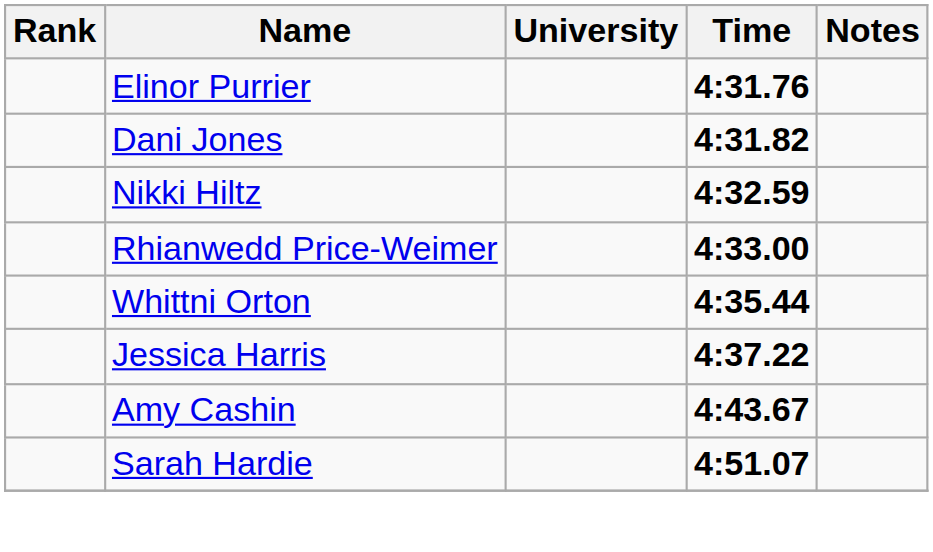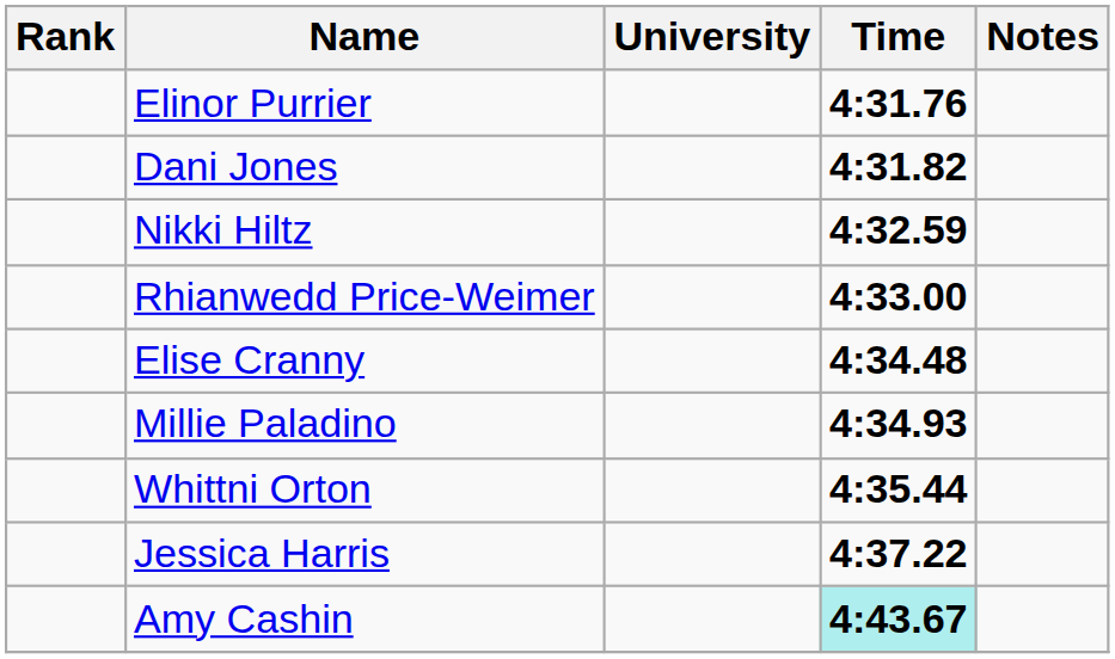 <table class="wikitable sortable" style="text-align:center">
 <tr>
 <th>Rank</th>
 <th>Name</th>
 <th>University</th>
 <th>Time</th>
 <th>Notes</th>
 </tr>
 <tr>
 <td></td>
 <td align=left><a href='#'>Elinor Purrier</a></td>
 <td></td>
 <td><strong>4:31.76</strong></td>
 <td></td>
 </tr>
 <tr>
 <td></td>
 <td align=left><a href='#'>Dani Jones</a></td>
 <td></td>
 <td><strong>4:31.82</strong></td>
 <td></td>
 </tr>
 <tr>
 <td></td>
 <td align=left><a href='#'>Nikki Hiltz</a></td>
 <td></td>
 <td><strong>4:32.59</strong></td>
 <td></td>
 </tr>
 <tr>
 <td></td>
 <td align=left><a href='#'>Rhianwedd Price-Weimer</a></td>
 <td></td>
 <td><strong>4:33.00</strong></td>
 <td></td>
 </tr>
 <tr>
 <td></td>
+<td align=left><a href='#'>Elise Cranny</a></td>
+<td></td>
+<td><strong>4:34.48</strong></td>
+<td></td>
+</tr>
+<tr>
+<td></td>
+<td align=left><a href='#'>Millie Paladino</a></td>
+<td></td>
+<td><strong>4:34.93</strong></td>
+<td></td>
+</tr>
+<tr>
+<td></td>
 <td align=left><a href='#'>Whittni Orton</a></td>
 <td></td>
 <td><strong>4:35.44</strong></td>
 <td></td>
 </tr>
 <tr>
 <td></td>
 <td align=left><a href='#'>Jessica Harris</a></td>
 <td></td>
 <td><strong>4:37.22</strong></td>
 <td></td>
 </tr>
 <tr>
 <td></td>
 <td align=left><a href='#'>Amy Cashin</a></td>
 <td></td>
-<td><strong>4:43.67</strong></td>
-<td></td>
-</tr>
-<tr>
-<td></td>
-<td align=left><a href='#'>Sarah Hardie</a></td>
-<td></td>
-<td><strong>4:51.07</strong></td>
+<td style="background: paleturquoise;"><strong>4:43.67</strong></td>
 <td></td>
 </tr>
 <tr>
 </tr>
 </table>
